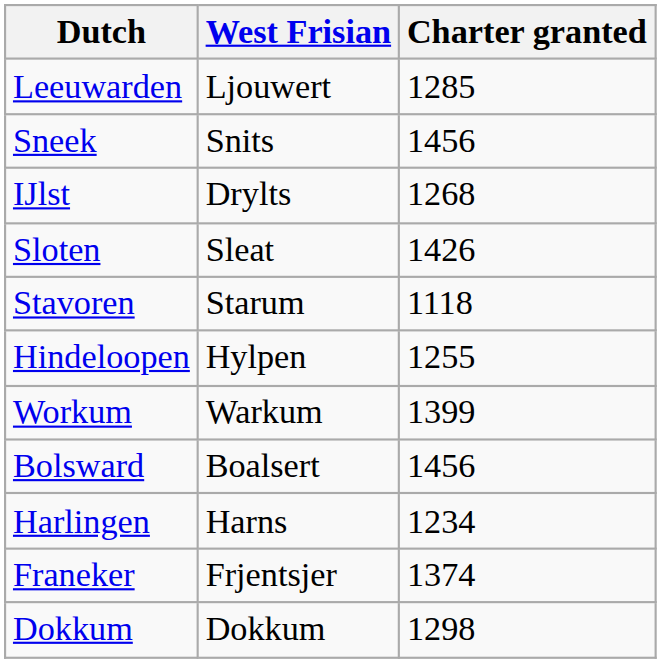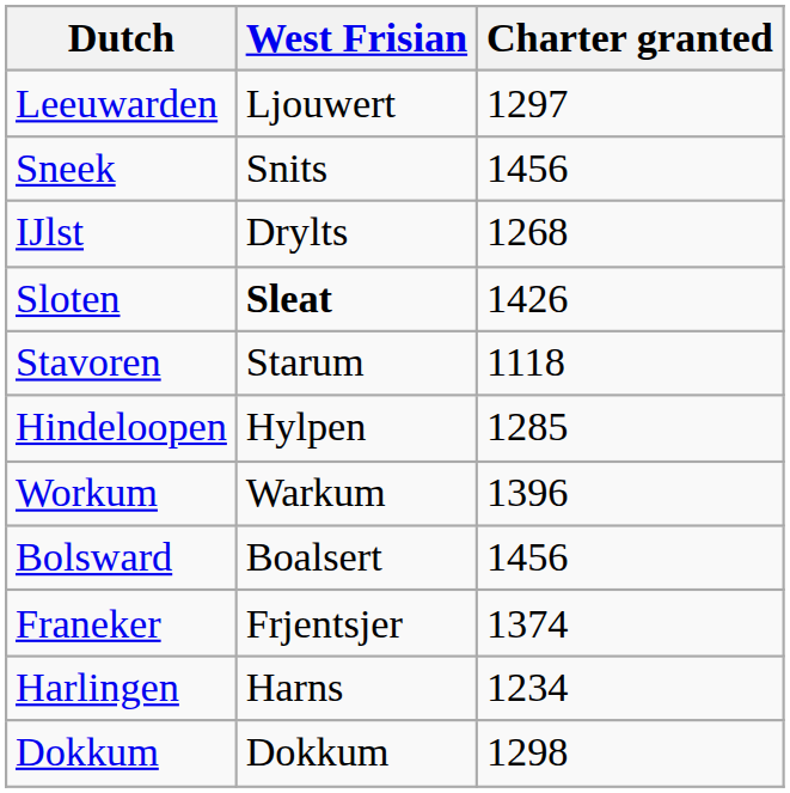 <table class="wikitable sortable">
 <tr>
 <th>Dutch</th>
 <th><a href='#'>West Frisian</a></th>
 <th>Charter granted</th>
 </tr>
 <tr>
 <td><a href='#'>Leeuwarden</a></td>
 <td>Ljouwert</td>
-<td>1285</td>
+<td>1297</td>
 </tr>
 <tr>
 <td><a href='#'>Sneek</a></td>
 <td>Snits</td>
 <td>1456</td>
 </tr>
 <tr>
 <td><a href='#'>IJlst</a></td>
 <td>Drylts</td>
 <td>1268</td>
 </tr>
 <tr>
 <td><a href='#'>Sloten</a></td>
-<td>Sleat</td>
+<td><strong>Sleat</strong></td>
 <td>1426</td>
 </tr>
 <tr>
 <td><a href='#'>Stavoren</a></td>
 <td>Starum</td>
 <td>1118</td>
 </tr>
 <tr>
 <td><a href='#'>Hindeloopen</a></td>
 <td>Hylpen</td>
-<td>1255</td>
+<td>1285</td>
 </tr>
 <tr>
 <td><a href='#'>Workum</a></td>
 <td>Warkum</td>
-<td>1399</td>
+<td>1396</td>
 </tr>
 <tr>
 <td><a href='#'>Bolsward</a></td>
 <td>Boalsert</td>
 <td>1456</td>
 </tr>
 <tr>
+<td><a href='#'>Franeker</a></td>
+<td>Frjentsjer</td>
+<td>1374</td>
+</tr>
+<tr>
 <td><a href='#'>Harlingen</a></td>
 <td>Harns</td>
 <td>1234</td>
-</tr>
-<tr>
-<td><a href='#'>Franeker</a></td>
-<td>Frjentsjer</td>
-<td>1374</td>
 </tr>
 <tr>
 <td><a href='#'>Dokkum</a></td>
 <td>Dokkum</td>
 <td>1298</td>
 </tr>
 </table>
